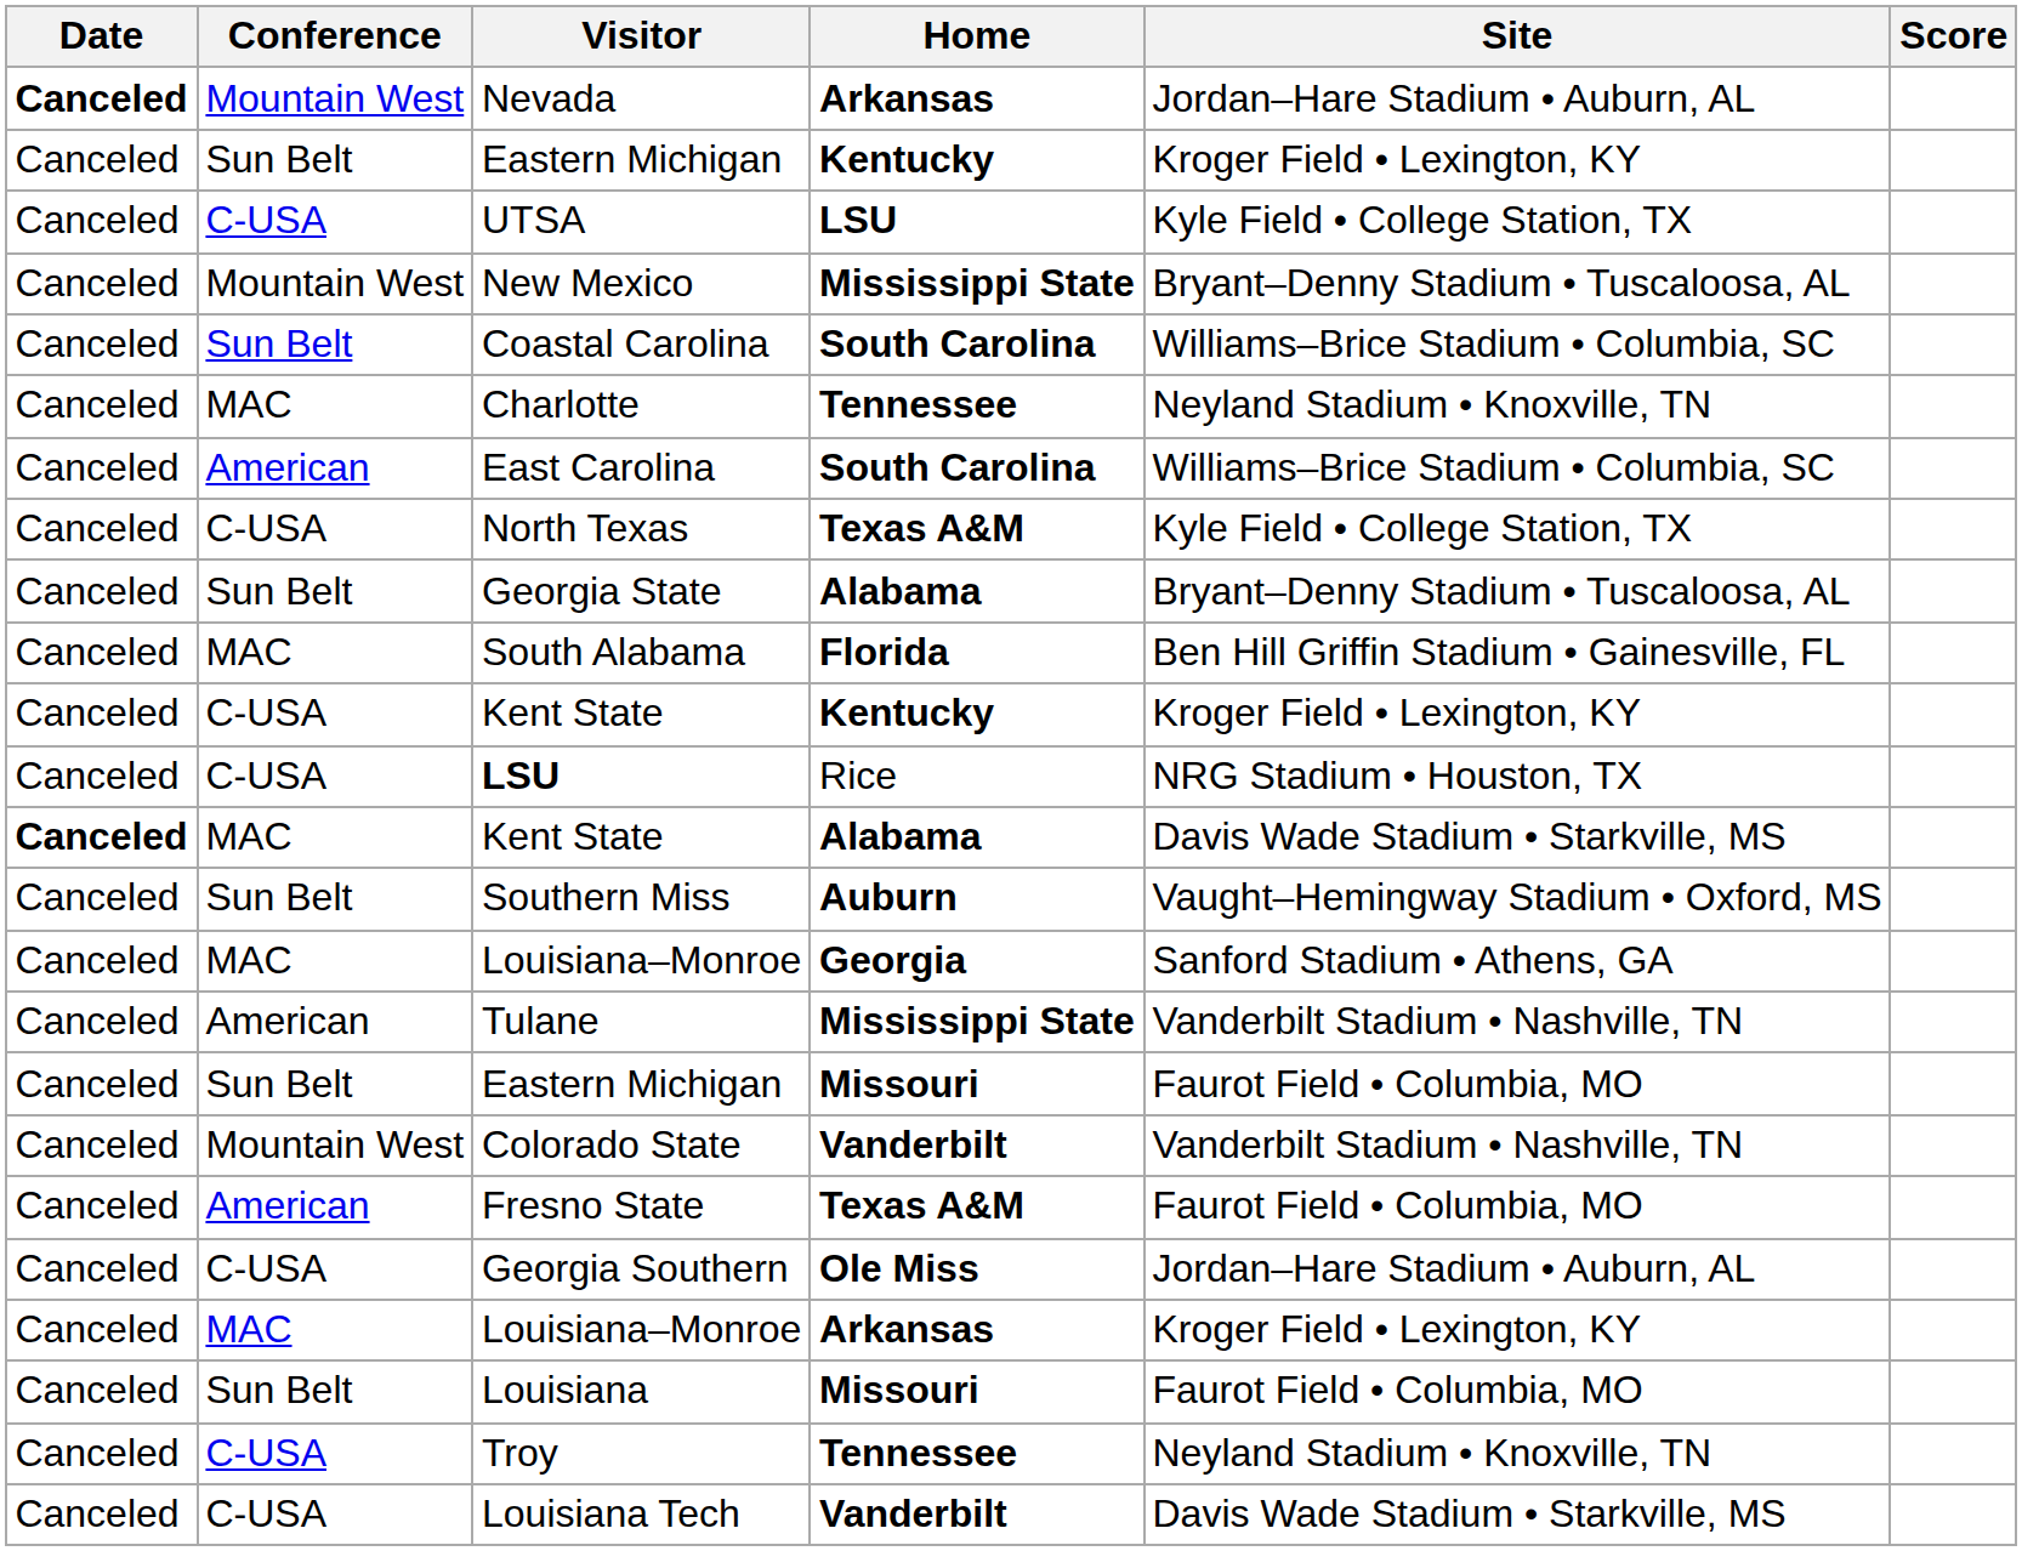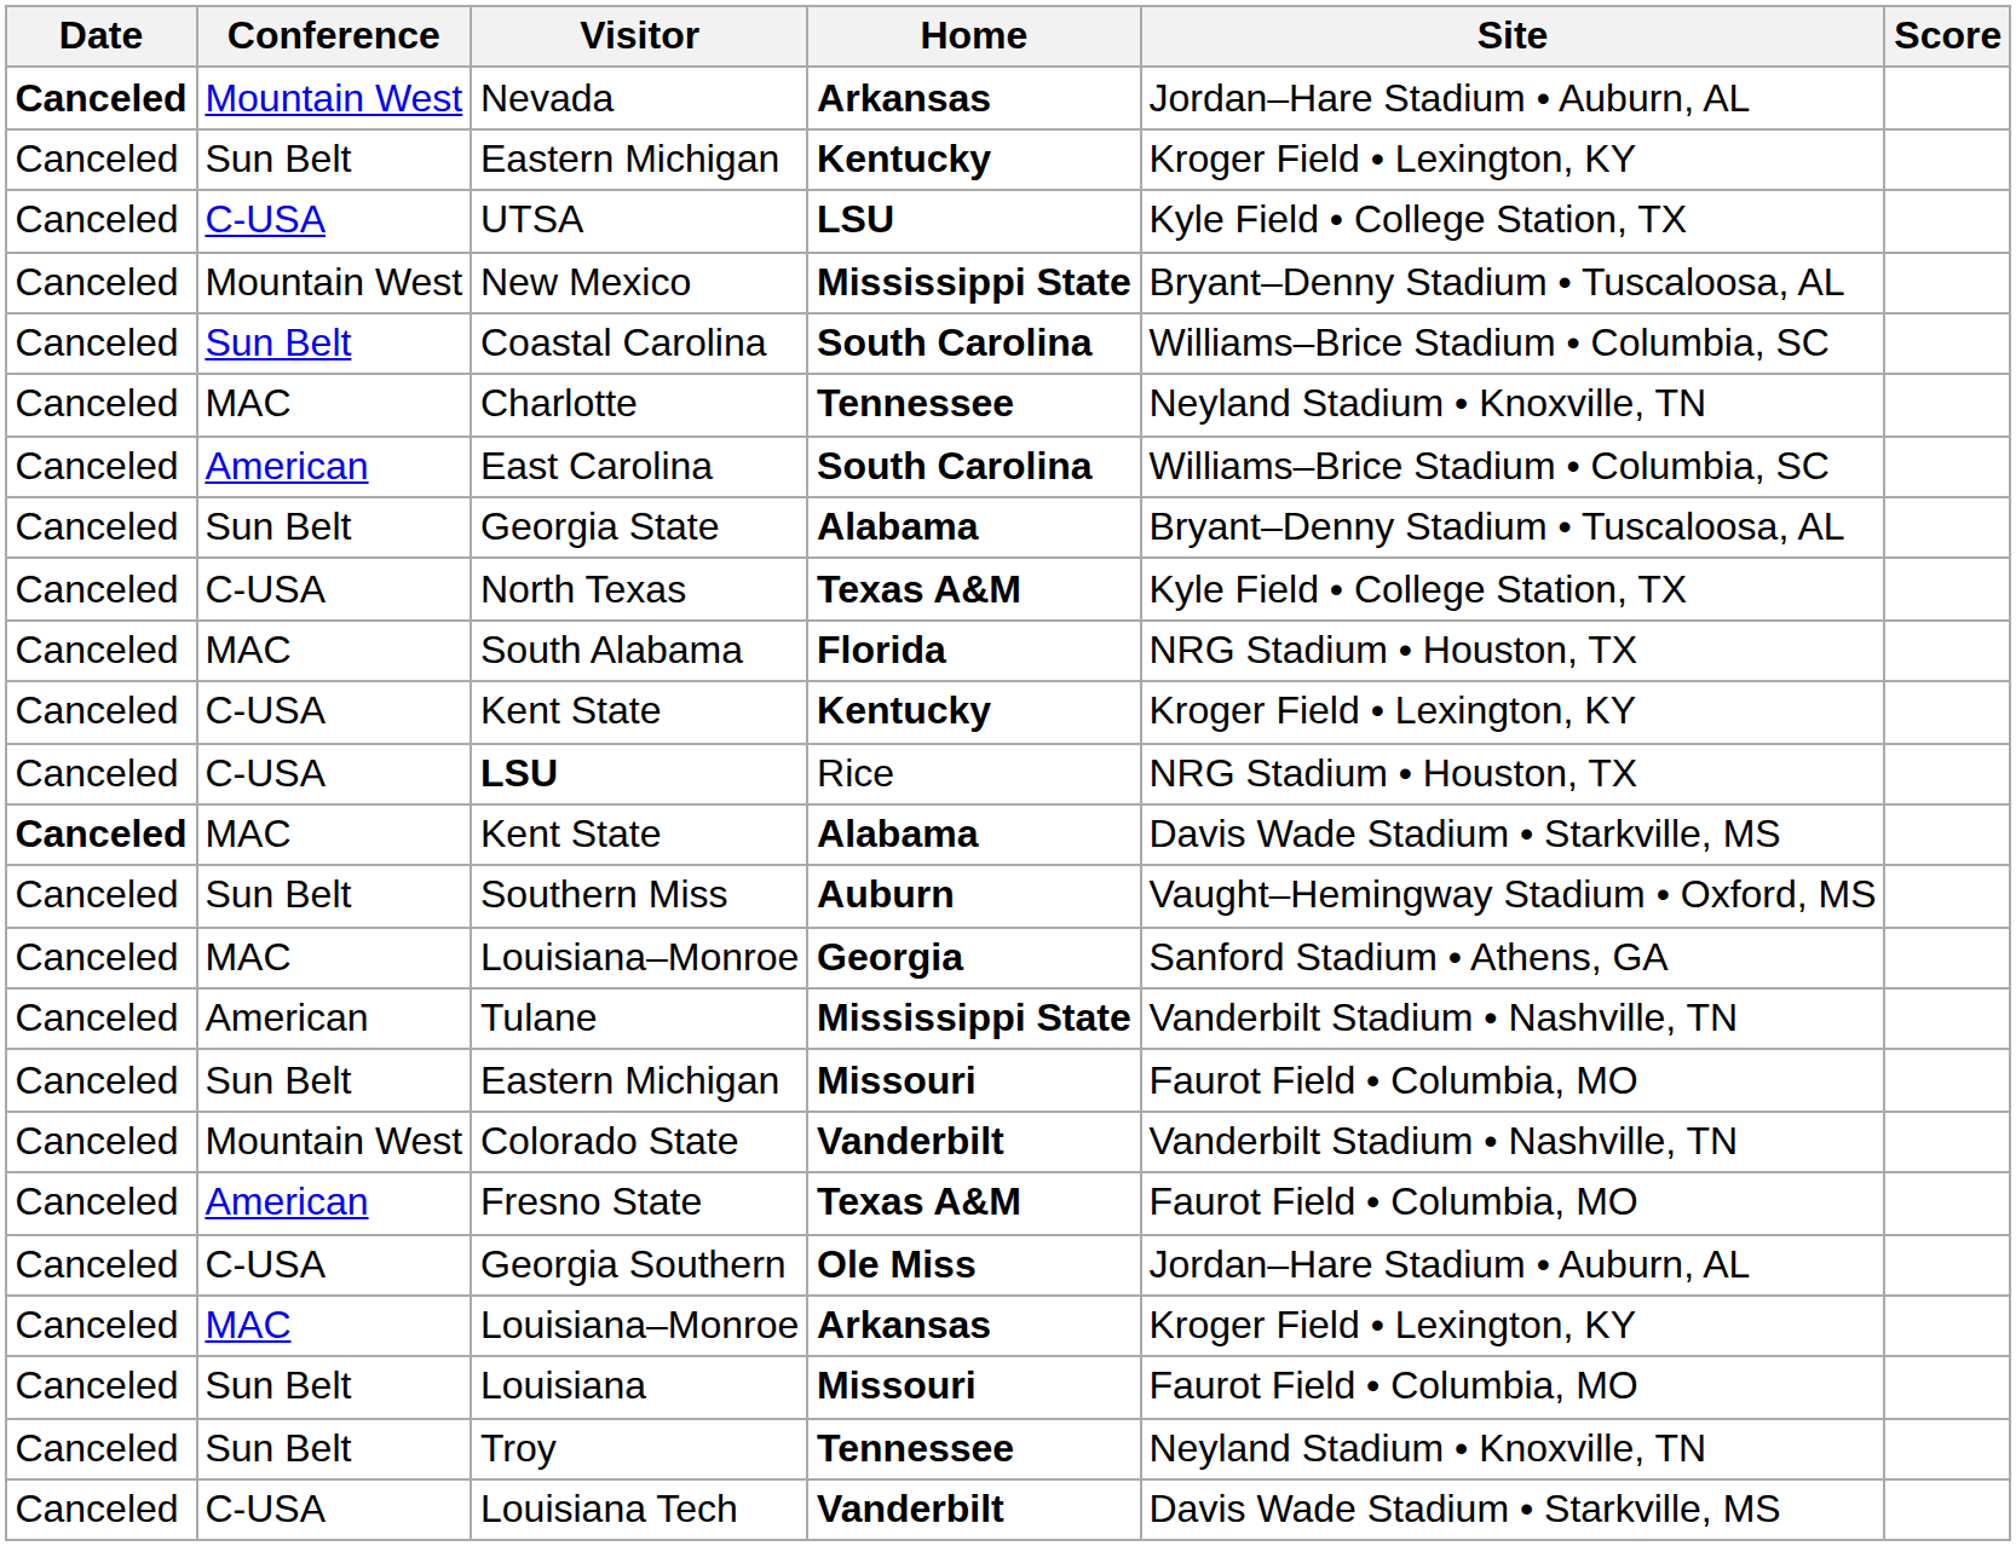 <table class="wikitable">
 <tr>
 <th>Date</th>
 <th>Conference</th>
 <th>Visitor</th>
 <th>Home</th>
 <th>Site</th>
 <th>Score</th>
 </tr>
 <tr style="background:white">
 <td><strong>Canceled</strong></td>
 <td><a href='#'>Mountain West</a></td>
 <td>Nevada</td>
 <td><strong>Arkansas</strong></td>
 <td>Jordan–Hare Stadium • Auburn, AL</td>
 <td></td>
 </tr>
 <tr style="background:white">
 <td>Canceled</td>
 <td>Sun Belt</td>
 <td>Eastern Michigan</td>
 <td><strong>Kentucky</strong></td>
 <td>Kroger Field • Lexington, KY</td>
 <td></td>
 </tr>
 <tr style="background:white">
 <td>Canceled</td>
 <td><a href='#'>C-USA</a></td>
 <td>UTSA</td>
 <td><strong>LSU</strong></td>
 <td>Kyle Field • College Station, TX</td>
 <td></td>
 </tr>
 <tr style="background:white">
 <td>Canceled</td>
 <td>Mountain West</td>
 <td>New Mexico</td>
 <td><strong>Mississippi State</strong></td>
 <td>Bryant–Denny Stadium • Tuscaloosa, AL</td>
 <td></td>
 </tr>
 <tr style="background:white">
 <td>Canceled</td>
 <td><a href='#'>Sun Belt</a></td>
 <td>Coastal Carolina</td>
 <td><strong>South Carolina</strong></td>
 <td>Williams–Brice Stadium • Columbia, SC</td>
 <td></td>
 </tr>
 <tr style="background:white">
 <td>Canceled</td>
 <td>MAC</td>
 <td>Charlotte</td>
 <td><strong>Tennessee</strong></td>
 <td>Neyland Stadium • Knoxville, TN</td>
 <td></td>
 </tr>
 <tr style="background:white">
 <td>Canceled</td>
 <td><a href='#'>American</a></td>
 <td>East Carolina</td>
 <td><strong>South Carolina</strong></td>
 <td>Williams–Brice Stadium • Columbia, SC</td>
 <td></td>
 </tr>
 <tr style="background:white">
 <td>Canceled</td>
+<td>Sun Belt</td>
+<td>Georgia State</td>
+<td><strong>Alabama</strong></td>
+<td>Bryant–Denny Stadium • Tuscaloosa, AL</td>
+<td></td>
+</tr>
+<tr style="background:white">
+<td>Canceled</td>
 <td>C-USA</td>
 <td>North Texas</td>
 <td><strong>Texas A&M</strong></td>
 <td>Kyle Field • College Station, TX</td>
 <td></td>
 </tr>
 <tr style="background:white">
 <td>Canceled</td>
-<td>Sun Belt</td>
-<td>Georgia State</td>
-<td><strong>Alabama</strong></td>
-<td>Bryant–Denny Stadium • Tuscaloosa, AL</td>
-<td></td>
-</tr>
-<tr style="background:white">
-<td>Canceled</td>
 <td>MAC</td>
 <td>South Alabama</td>
 <td><strong>Florida</strong></td>
-<td>Ben Hill Griffin Stadium • Gainesville, FL</td>
+<td>NRG Stadium • Houston, TX</td>
 <td></td>
 </tr>
 <tr style="background:white">
 <td>Canceled</td>
 <td>C-USA</td>
 <td>Kent State</td>
 <td><strong>Kentucky</strong></td>
 <td>Kroger Field • Lexington, KY</td>
 <td></td>
 </tr>
 <tr style="background:white">
 <td>Canceled</td>
 <td>C-USA</td>
 <td><strong>LSU</strong></td>
 <td>Rice</td>
 <td>NRG Stadium • Houston, TX</td>
 <td></td>
 </tr>
 <tr style="background:white">
 <td><strong>Canceled</strong></td>
 <td>MAC</td>
 <td>Kent State</td>
 <td><strong>Alabama</strong></td>
 <td>Davis Wade Stadium • Starkville, MS</td>
 <td></td>
 </tr>
 <tr style="background:white">
 <td>Canceled</td>
 <td>Sun Belt</td>
 <td>Southern Miss</td>
 <td><strong>Auburn</strong></td>
 <td>Vaught–Hemingway Stadium • Oxford, MS</td>
 <td></td>
 </tr>
 <tr style="background:white">
 <td>Canceled</td>
 <td>MAC</td>
 <td>Louisiana–Monroe</td>
 <td><strong>Georgia</strong></td>
 <td>Sanford Stadium • Athens, GA</td>
 <td></td>
 </tr>
 <tr style="background:white">
 <td>Canceled</td>
 <td>American</td>
 <td>Tulane</td>
 <td><strong>Mississippi State</strong></td>
 <td>Vanderbilt Stadium • Nashville, TN</td>
 <td></td>
 </tr>
 <tr style="background:white">
 <td>Canceled</td>
 <td>Sun Belt</td>
 <td>Eastern Michigan</td>
 <td><strong>Missouri</strong></td>
 <td>Faurot Field • Columbia, MO</td>
 <td></td>
 </tr>
 <tr style="background:white">
 <td>Canceled</td>
 <td>Mountain West</td>
 <td>Colorado State</td>
 <td><strong>Vanderbilt</strong></td>
 <td>Vanderbilt Stadium • Nashville, TN</td>
 <td></td>
 </tr>
 <tr style="background:white">
 <td>Canceled</td>
 <td><a href='#'>American</a></td>
 <td>Fresno State</td>
 <td><strong>Texas A&M</strong></td>
 <td>Faurot Field • Columbia, MO</td>
 <td></td>
 </tr>
 <tr style="background:white">
 <td>Canceled</td>
 <td>C-USA</td>
 <td>Georgia Southern</td>
 <td><strong>Ole Miss</strong></td>
 <td>Jordan–Hare Stadium • Auburn, AL</td>
 <td></td>
 </tr>
 <tr style="background:white">
 <td>Canceled</td>
 <td><a href='#'>MAC</a></td>
 <td>Louisiana–Monroe</td>
 <td><strong>Arkansas</strong></td>
 <td>Kroger Field • Lexington, KY</td>
 <td></td>
 </tr>
 <tr style="background:white">
 <td>Canceled</td>
 <td>Sun Belt</td>
 <td>Louisiana</td>
 <td><strong>Missouri</strong></td>
 <td>Faurot Field • Columbia, MO</td>
 <td></td>
 </tr>
 <tr style="background:white">
 <td>Canceled</td>
-<td><a href='#'>C-USA</a></td>
+<td>Sun Belt</td>
 <td>Troy</td>
 <td><strong>Tennessee</strong></td>
 <td>Neyland Stadium • Knoxville, TN</td>
 <td></td>
 </tr>
 <tr style="background:white">
 <td>Canceled</td>
 <td>C-USA</td>
 <td>Louisiana Tech</td>
 <td><strong>Vanderbilt</strong></td>
 <td>Davis Wade Stadium • Starkville, MS</td>
 <td></td>
 </tr>
 </table>
